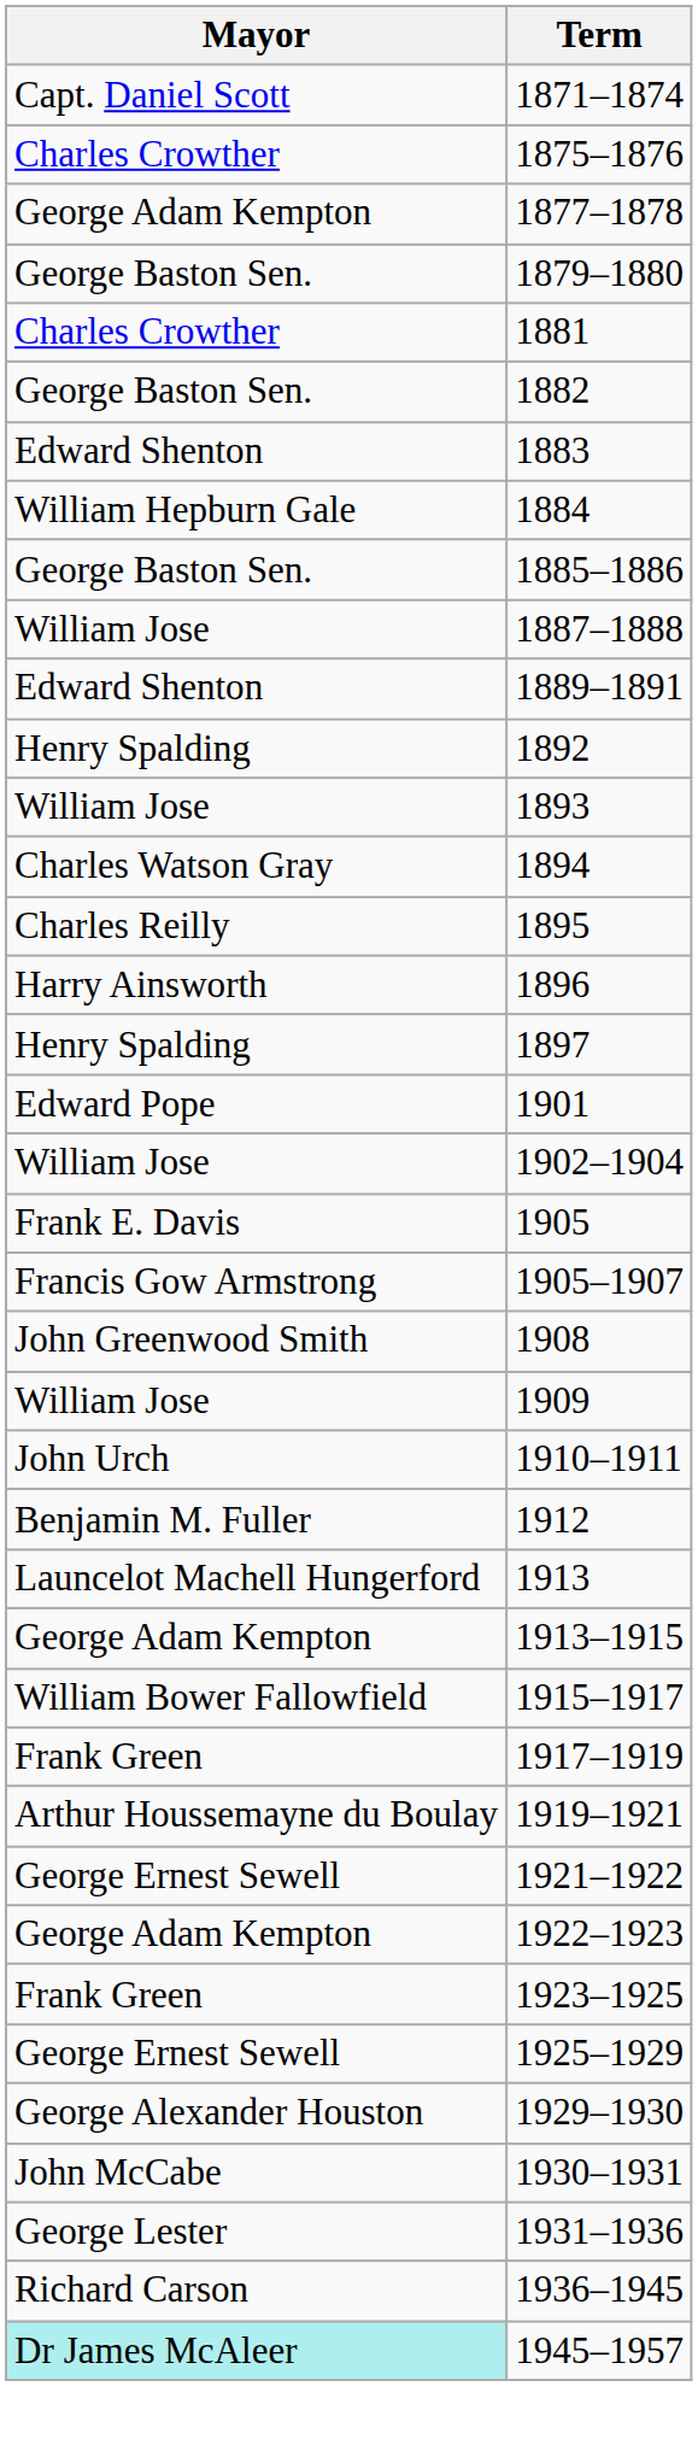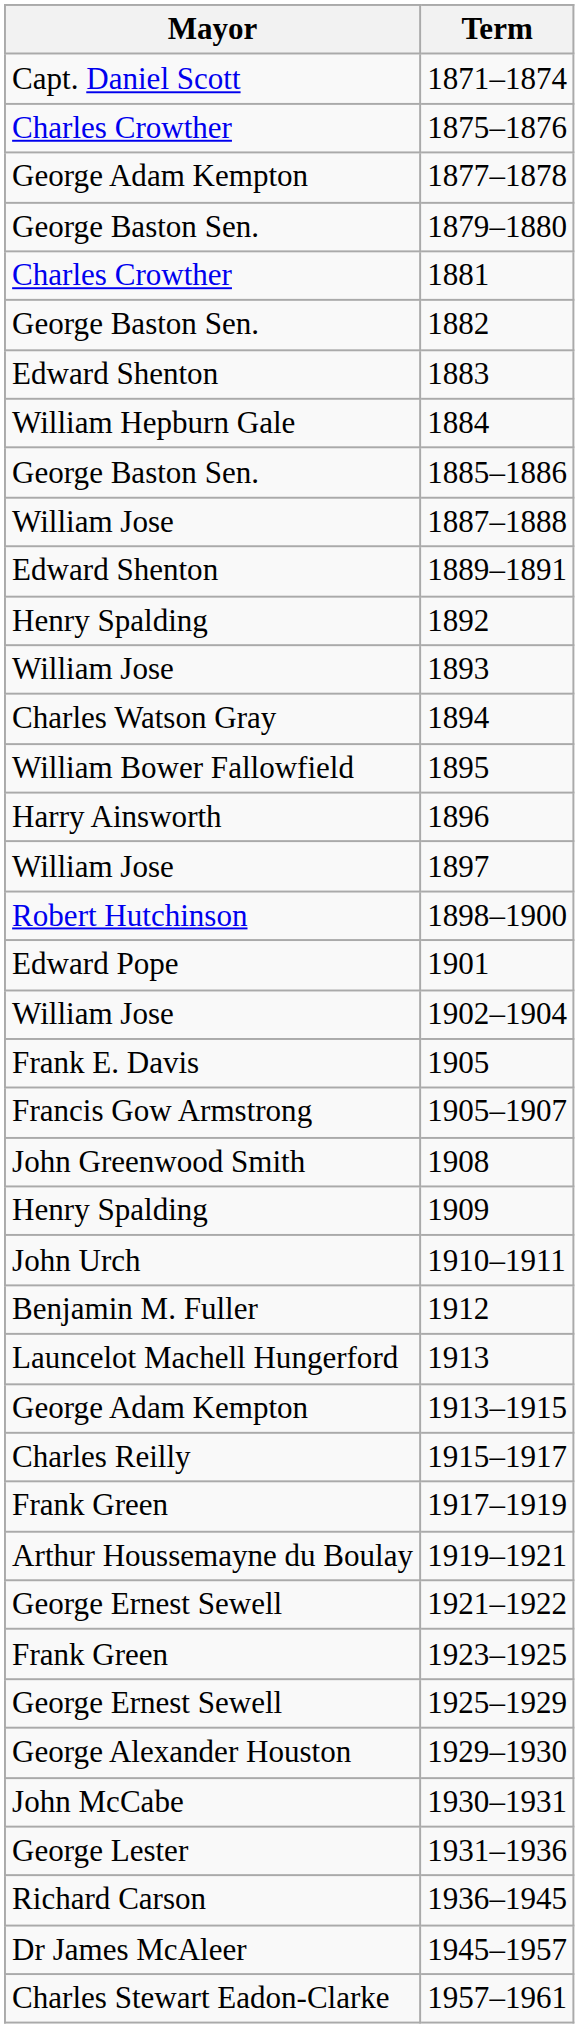 <table class="wikitable">
 <tr>
 <th>Mayor</th>
 <th>Term</th>
 </tr>
 <tr>
 <td>Capt. <a href='#'>Daniel Scott</a></td>
 <td>1871–1874</td>
 </tr>
 <tr>
 <td><a href='#'>Charles Crowther</a></td>
 <td>1875–1876</td>
 </tr>
 <tr>
 <td>George Adam Kempton</td>
 <td>1877–1878</td>
 </tr>
 <tr>
 <td>George Baston Sen.</td>
 <td>1879–1880</td>
 </tr>
 <tr>
 <td><a href='#'>Charles Crowther</a></td>
 <td>1881</td>
 </tr>
 <tr>
 <td>George Baston Sen.</td>
 <td>1882</td>
 </tr>
 <tr>
 <td>Edward Shenton</td>
 <td>1883</td>
 </tr>
 <tr>
 <td>William Hepburn Gale</td>
 <td>1884</td>
 </tr>
 <tr>
 <td>George Baston Sen.</td>
 <td>1885–1886</td>
 </tr>
 <tr>
 <td>William Jose</td>
 <td>1887–1888</td>
 </tr>
 <tr>
 <td>Edward Shenton</td>
 <td>1889–1891</td>
 </tr>
 <tr>
 <td>Henry Spalding</td>
 <td>1892</td>
 </tr>
 <tr>
 <td>William Jose</td>
 <td>1893</td>
 </tr>
 <tr>
 <td>Charles Watson Gray</td>
 <td>1894</td>
 </tr>
 <tr>
-<td>Charles Reilly</td>
+<td>William Bower Fallowfield</td>
 <td>1895</td>
 </tr>
 <tr>
 <td>Harry Ainsworth</td>
 <td>1896</td>
 </tr>
 <tr>
-<td>Henry Spalding</td>
+<td>William Jose</td>
 <td>1897</td>
+</tr>
+<tr>
+<td><a href='#'>Robert Hutchinson</a></td>
+<td>1898–1900</td>
 </tr>
 <tr>
 <td>Edward Pope</td>
 <td>1901</td>
 </tr>
 <tr>
 <td>William Jose</td>
 <td>1902–1904</td>
 </tr>
 <tr>
 <td>Frank E. Davis</td>
 <td>1905</td>
 </tr>
 <tr>
 <td>Francis Gow Armstrong</td>
 <td>1905–1907</td>
 </tr>
 <tr>
 <td>John Greenwood Smith</td>
 <td>1908</td>
 </tr>
 <tr>
-<td>William Jose</td>
+<td>Henry Spalding</td>
 <td>1909</td>
 </tr>
 <tr>
 <td>John Urch</td>
 <td>1910–1911</td>
 </tr>
 <tr>
 <td>Benjamin M. Fuller</td>
 <td>1912</td>
 </tr>
 <tr>
 <td>Launcelot Machell Hungerford</td>
 <td>1913</td>
 </tr>
 <tr>
 <td>George Adam Kempton</td>
 <td>1913–1915</td>
 </tr>
 <tr>
-<td>William Bower Fallowfield</td>
+<td>Charles Reilly</td>
 <td>1915–1917</td>
 </tr>
 <tr>
 <td>Frank Green</td>
 <td>1917–1919</td>
 </tr>
 <tr>
 <td>Arthur Houssemayne du Boulay</td>
 <td>1919–1921</td>
 </tr>
 <tr>
 <td>George Ernest Sewell</td>
 <td>1921–1922</td>
-</tr>
-<tr>
-<td>George Adam Kempton</td>
-<td>1922–1923</td>
 </tr>
 <tr>
 <td>Frank Green</td>
 <td>1923–1925</td>
 </tr>
 <tr>
 <td>George Ernest Sewell</td>
 <td>1925–1929</td>
 </tr>
 <tr>
 <td>George Alexander Houston</td>
 <td>1929–1930</td>
 </tr>
 <tr>
 <td>John McCabe</td>
 <td>1930–1931</td>
 </tr>
 <tr>
 <td>George Lester</td>
 <td>1931–1936</td>
 </tr>
 <tr>
 <td>Richard Carson</td>
 <td>1936–1945</td>
 </tr>
 <tr>
-<td style="background: paleturquoise;">Dr James McAleer</td>
+<td>Dr James McAleer</td>
 <td>1945–1957</td>
 </tr>
+<tr>
+<td>Charles Stewart Eadon-Clarke</td>
+<td>1957–1961</td>
+</tr>
 </table>
